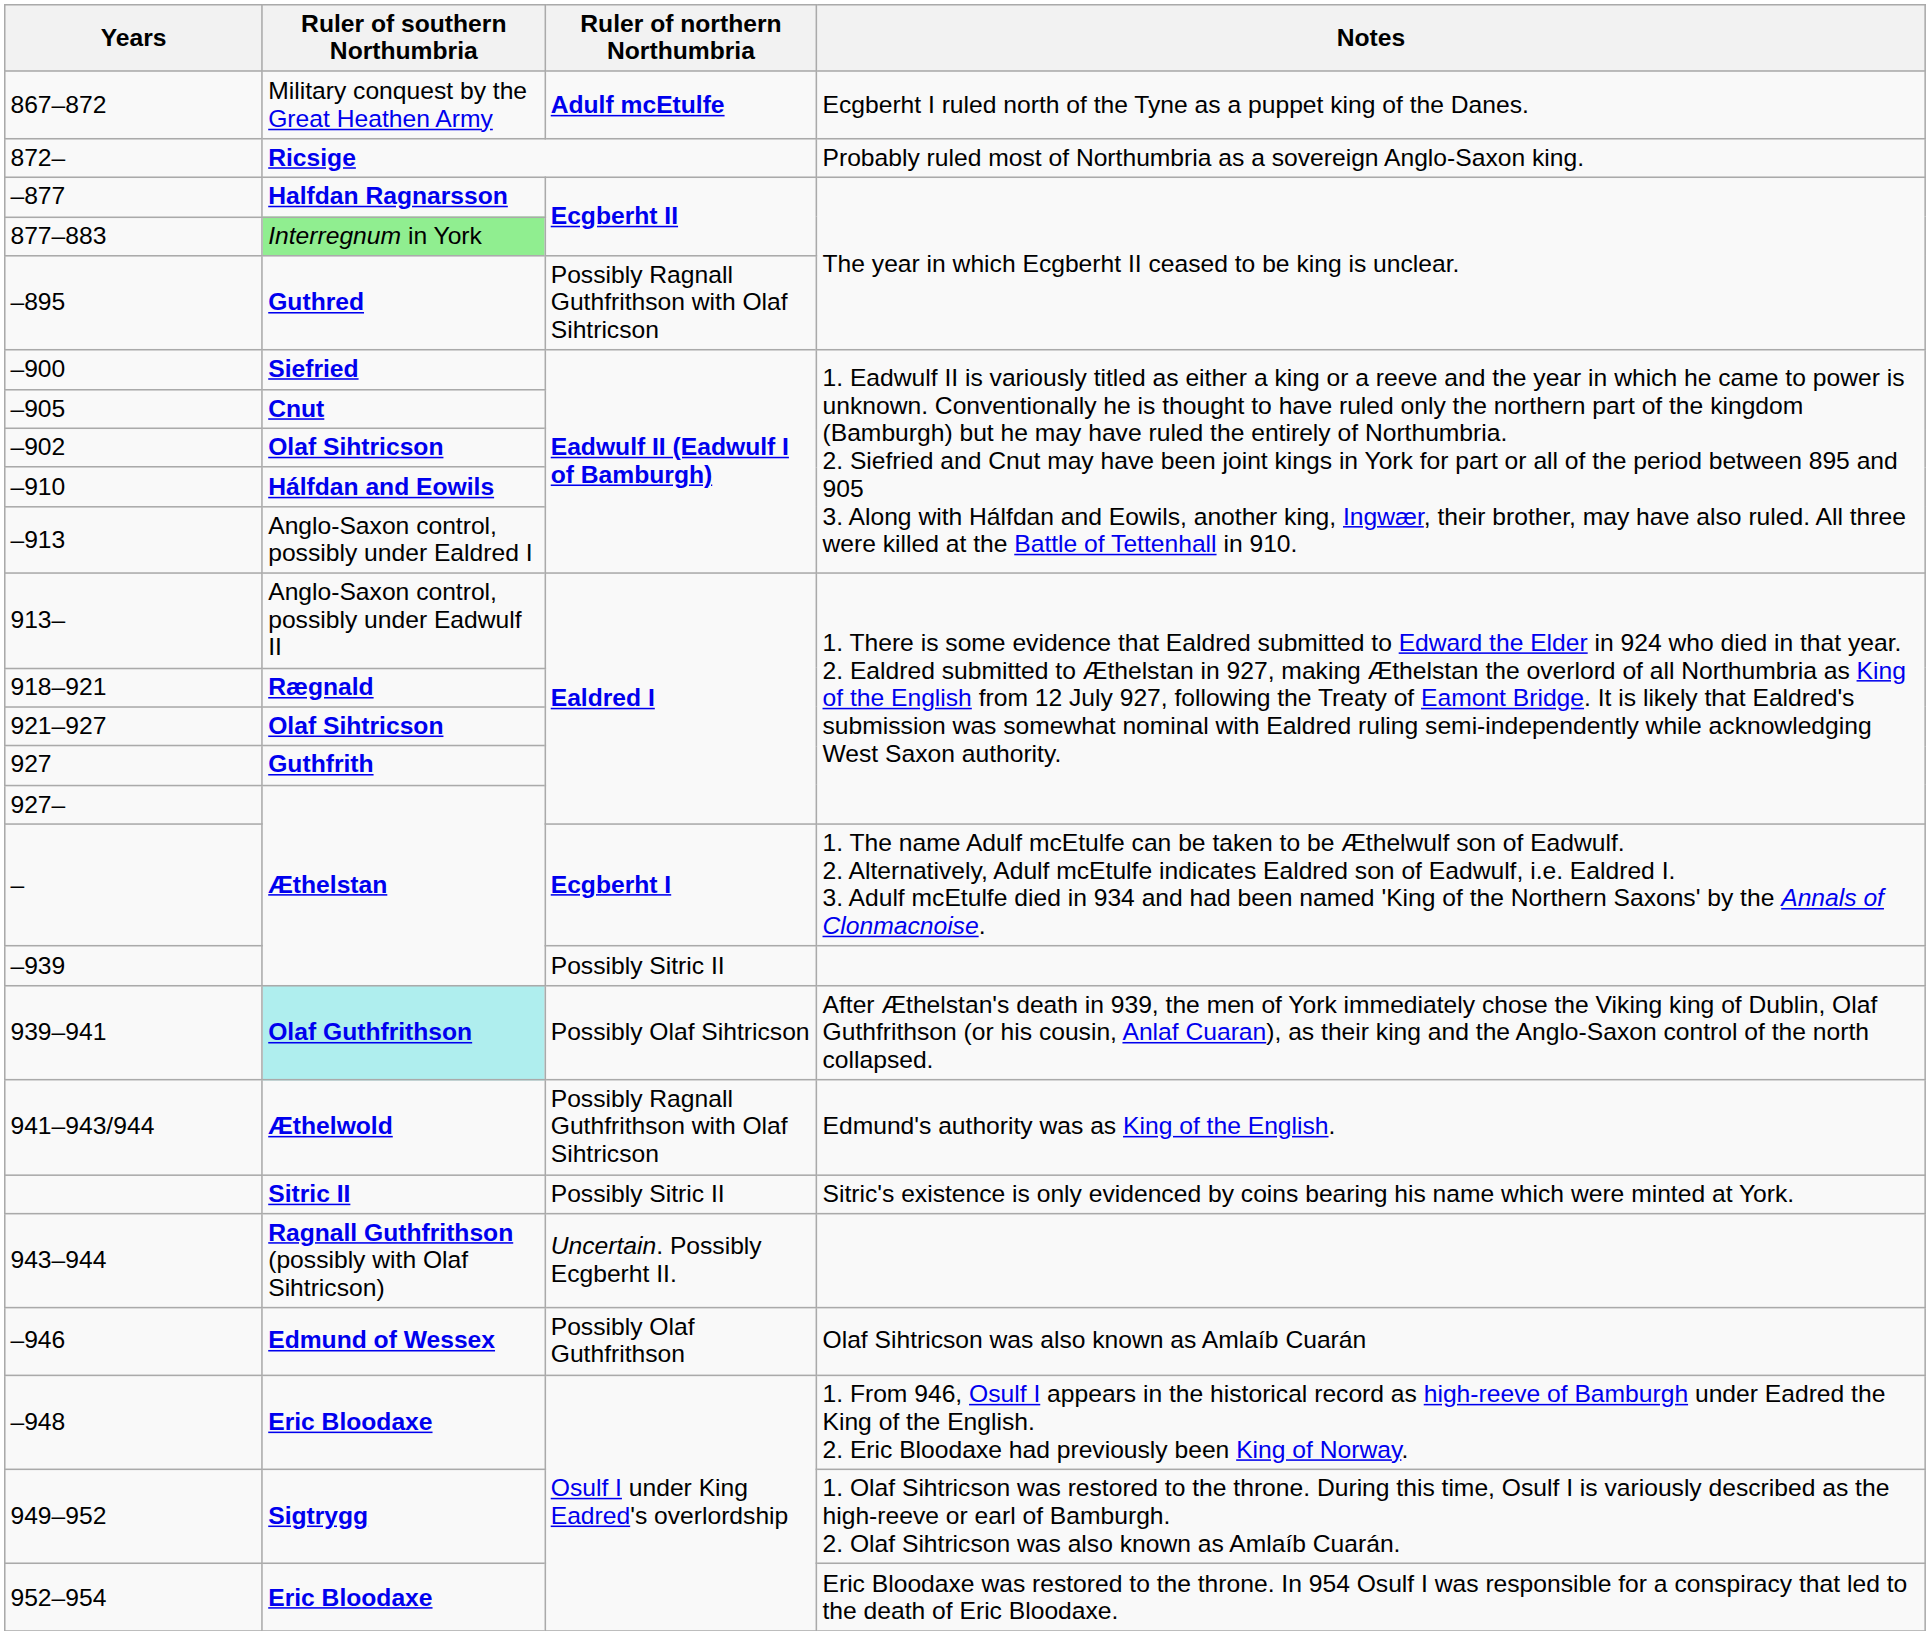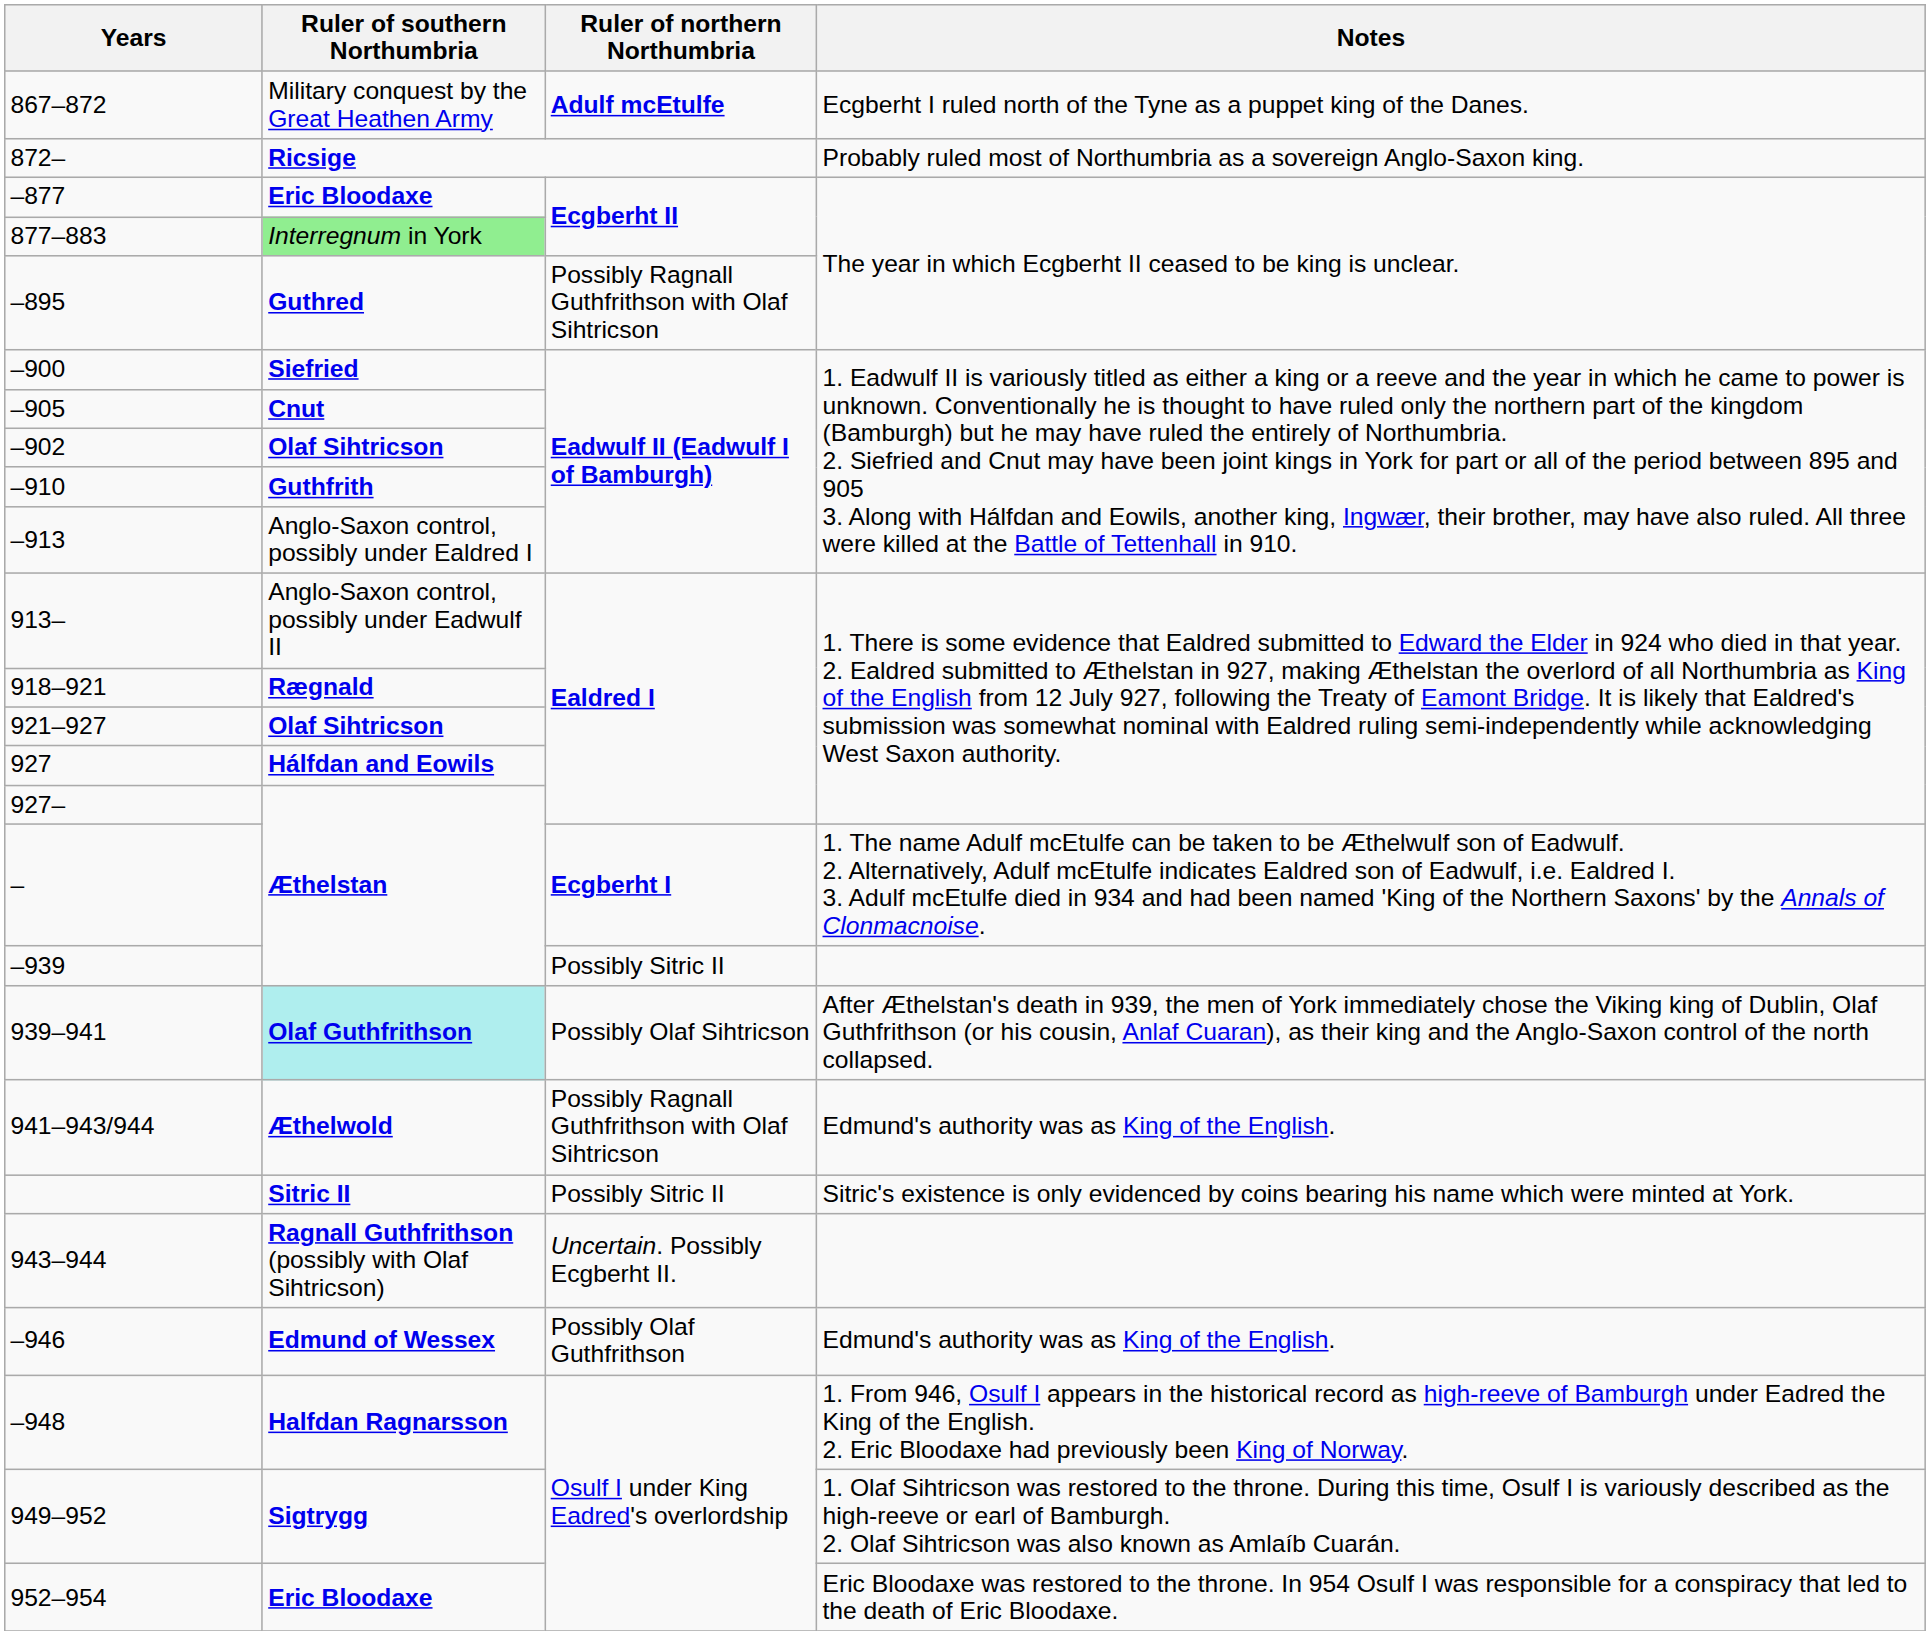 <table class="wikitable">
 <tr>
 <th style="min-width: 10em;">Years</th>
 <th>Ruler of southern Northumbria</th>
 <th>Ruler of northern Northumbria</th>
 <th>Notes</th>
 </tr>
 <tr>
 <td>867–872</td>
 <td>Military conquest by the <a href='#'>Great Heathen Army</a></td>
 <td><strong><a href='#'>Adulf mcEtulfe</a></strong></td>
 <td>Ecgberht I ruled north of the Tyne as a puppet king of the Danes.</td>
 </tr>
 <tr>
 <td>872–</td>
 <td colspan="2"><strong><a href='#'>Ricsige</a></strong></td>
 <td>Probably ruled most of Northumbria as a sovereign Anglo-Saxon king.</td>
 </tr>
 <tr>
 <td>–877</td>
-<td><strong><a href='#'>Halfdan Ragnarsson</a></strong></td>
+<td><strong><a href='#'>Eric Bloodaxe</a></strong></td>
 <td rowspan="2"><strong><a href='#'>Ecgberht II</a></strong></td>
 <td rowspan="3">The year in which Ecgberht II ceased to be king is unclear.</td>
 </tr>
 <tr>
 <td>877–883</td>
 <td style="background: lightgreen;"><em>Interregnum</em> in York</td>
 </tr>
 <tr>
 <td>–895</td>
 <td><strong><a href='#'>Guthred</a></strong></td>
 <td>Possibly Ragnall Guthfrithson with Olaf Sihtricson</td>
 </tr>
 <tr>
 <td>–900</td>
 <td><strong><a href='#'>Siefried</a></strong></td>
 <td Rowspan="5"><strong><a href='#'>Eadwulf II (Eadwulf I of Bamburgh)</a></strong></td>
 <td Rowspan="5">1. Eadwulf II is variously titled as either a king or a reeve and the year in which he came to power is unknown. Conventionally he is thought to have ruled only the northern part of the kingdom (Bamburgh) but he may have ruled the entirely of Northumbria.<br>2. Siefried and Cnut may have been joint kings in York for part or all of the period between 895 and 905<br>3. Along with Hálfdan and Eowils, another king, <a href='#'>Ingwær</a>, their brother, may have also ruled. All three were killed at the <a href='#'>Battle of Tettenhall</a> in 910.</td>
 </tr>
 <tr>
 <td>–905</td>
 <td><strong><a href='#'>Cnut</a></strong></td>
 </tr>
 <tr>
 <td>–902</td>
 <td><strong><a href='#'>Olaf Sihtricson</a></strong></td>
 </tr>
 <tr>
 <td>–910</td>
-<td><strong><a href='#'>Hálfdan and Eowils</a></strong></td>
+<td><strong><a href='#'>Guthfrith</a></strong></td>
 </tr>
 <tr>
 <td>–913</td>
 <td>Anglo-Saxon control, possibly under Ealdred I</td>
 </tr>
 <tr>
 <td>913–</td>
 <td>Anglo-Saxon control, possibly under Eadwulf II</td>
 <td Rowspan="5"><strong><a href='#'>Ealdred I</a></strong></td>
 <td Rowspan="5">1. There is some evidence that Ealdred submitted to <a href='#'>Edward the Elder</a> in 924 who died in that year.<br>2. Ealdred submitted to Æthelstan in 927, making Æthelstan the overlord of all Northumbria as <a href='#'>King of the English</a> from 12 July 927, following the Treaty of <a href='#'>Eamont Bridge</a>. It is likely that Ealdred's submission was somewhat nominal with Ealdred ruling semi-independently while acknowledging West Saxon authority.</td>
 </tr>
 <tr>
 <td>918–921</td>
 <td><strong><a href='#'>Rægnald</a></strong></td>
 </tr>
 <tr valign=top>
 <td>921–927</td>
 <td><strong><a href='#'>Olaf Sihtricson</a></strong></td>
 </tr>
 <tr valign=top>
 <td>927</td>
-<td><strong><a href='#'>Guthfrith</a></strong></td>
+<td><strong><a href='#'>Hálfdan and Eowils</a></strong></td>
 </tr>
 <tr>
 <td>927–</td>
 <td rowspan="3"><strong><a href='#'>Æthelstan</a></strong></td>
 </tr>
 <tr>
 <td>–</td>
 <td><strong><a href='#'>Ecgberht I</a></strong></td>
 <td>1. The name Adulf mcEtulfe can be taken to be Æthelwulf son of Eadwulf.<br>2. Alternatively, Adulf mcEtulfe indicates Ealdred son of Eadwulf, i.e. Ealdred I.<br>3. Adulf mcEtulfe died in 934 and had been named 'King of the Northern Saxons' by the <em><a href='#'>Annals of Clonmacnoise</a></em>.</td>
 </tr>
 <tr>
 <td>–939 </td>
 <td>Possibly Sitric II</td>
 <td></td>
 </tr>
 <tr>
 <td>939–941</td>
 <td style="background: paleturquoise;"><strong><a href='#'>Olaf Guthfrithson</a></strong></td>
 <td>Possibly Olaf Sihtricson</td>
 <td>After Æthelstan's death in 939, the men of York immediately chose the Viking king of Dublin, Olaf Guthfrithson (or his cousin, <a href='#'>Anlaf Cuaran</a>), as their king and the Anglo-Saxon control of the north collapsed.</td>
 </tr>
 <tr>
 <td>941–943/944</td>
 <td><strong><a href='#'>Æthelwold</a></strong></td>
 <td>Possibly Ragnall Guthfrithson with Olaf Sihtricson</td>
 <td>Edmund's authority was as <a href='#'>King of the English</a>.</td>
 </tr>
 <tr>
 <td></td>
 <td><strong><a href='#'>Sitric II</a></strong></td>
 <td>Possibly Sitric II</td>
 <td>Sitric's existence is only evidenced by coins bearing his name which were minted at York.</td>
 </tr>
 <tr>
 <td>943–944</td>
 <td><strong><a href='#'>Ragnall Guthfrithson</a></strong> (possibly with Olaf Sihtricson)</td>
 <td><em>Uncertain</em>.  Possibly Ecgberht II.</td>
 <td></td>
 </tr>
 <tr>
 <td>–946</td>
 <td><strong><a href='#'>Edmund of Wessex</a></strong></td>
 <td>Possibly Olaf Guthfrithson</td>
-<td>Olaf Sihtricson was also known as Amlaíb Cuarán</td>
+<td>Edmund's authority was as <a href='#'>King of the English</a>.</td>
 </tr>
 <tr>
 <td>–948</td>
-<td><strong><a href='#'>Eric Bloodaxe</a></strong></td>
+<td><strong><a href='#'>Halfdan Ragnarsson</a></strong></td>
 <td rowspan=3><a href='#'>Osulf I</a> under King <a href='#'>Eadred</a>'s overlordship</td>
 <td>1. From 946, <a href='#'>Osulf I</a> appears in the historical record as <a href='#'>high-reeve of Bamburgh</a> under Eadred the King of the English.<br>2. Eric Bloodaxe had previously been <a href='#'>King of Norway</a>.</td>
 </tr>
 <tr>
 <td>949–952</td>
 <td><strong><a href='#'>Sigtrygg</a></strong></td>
 <td>1. Olaf Sihtricson was restored to the throne. During this time, Osulf I is variously described as the high-reeve or earl of Bamburgh.<br>2. Olaf Sihtricson was also known as Amlaíb Cuarán.</td>
 </tr>
 <tr>
 <td>952–954</td>
 <td><strong><a href='#'>Eric Bloodaxe</a></strong></td>
 <td>Eric Bloodaxe was restored to the throne. In 954 Osulf I was responsible for a conspiracy that led to the death of Eric Bloodaxe.</td>
 </tr>
 </table>
